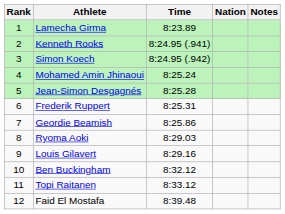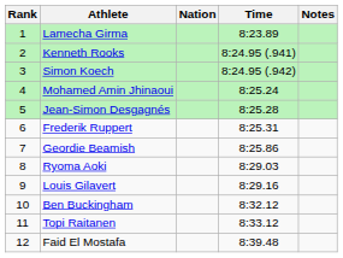 <table class="wikitable sortable" style="text-align:center">
 <tr>
 <th>Rank</th>
 <th>Athlete</th>
+<th>Nation</th>
 <th>Time</th>
-<th>Nation</th>
 <th>Notes</th>
 </tr>
 <tr bgcolor=bbf3bb>
 <td>1</td>
 <td align=left><a href='#'>Lamecha Girma</a></td>
+<td align=left></td>
 <td>8:23.89</td>
-<td align=left></td>
 <td></td>
 </tr>
 <tr bgcolor=bbf3bb>
 <td>2</td>
 <td align=left><a href='#'>Kenneth Rooks</a></td>
+<td align=left></td>
 <td>8:24.95 (.941)</td>
-<td align=left></td>
 <td></td>
 </tr>
 <tr bgcolor=bbf3bb>
 <td>3</td>
 <td align=left><a href='#'>Simon Koech</a></td>
+<td align=left></td>
 <td>8:24.95 (.942)</td>
-<td align=left></td>
 <td></td>
 </tr>
 <tr bgcolor=bbf3bb>
 <td>4</td>
 <td align=left><a href='#'>Mohamed Amin Jhinaoui</a></td>
+<td align=left></td>
 <td>8:25.24</td>
-<td align=left></td>
 <td></td>
 </tr>
 <tr bgcolor=bbf3bb>
 <td>5</td>
 <td align=left><a href='#'>Jean-Simon Desgagnés</a></td>
+<td align=left></td>
 <td>8:25.28</td>
-<td align=left></td>
 <td></td>
 </tr>
 <tr>
 <td>6</td>
 <td align=left><a href='#'>Frederik Ruppert</a></td>
+<td align=left></td>
 <td>8:25.31</td>
-<td align=left></td>
 <td></td>
 </tr>
 <tr>
 <td>7</td>
 <td align=left><a href='#'>Geordie Beamish</a></td>
+<td align=left></td>
 <td>8:25.86</td>
-<td align=left></td>
 <td></td>
 </tr>
 <tr>
 <td>8</td>
 <td align=left><a href='#'>Ryoma Aoki</a></td>
+<td align=left></td>
 <td>8:29.03</td>
-<td align=left></td>
 <td></td>
 </tr>
 <tr>
 <td>9</td>
 <td align=left><a href='#'>Louis Gilavert</a></td>
+<td align=left></td>
 <td>8:29.16</td>
-<td align=left></td>
 <td></td>
 </tr>
 <tr>
 <td>10</td>
 <td align=left><a href='#'>Ben Buckingham</a></td>
+<td align=left></td>
 <td>8:32.12</td>
-<td align=left></td>
 <td></td>
 </tr>
 <tr>
 <td>11</td>
 <td align=left><a href='#'>Topi Raitanen</a></td>
+<td align=left></td>
 <td>8:33.12</td>
-<td align=left></td>
 <td></td>
 </tr>
 <tr>
 <td>12</td>
 <td align=left>Faid El Mostafa</td>
+<td align=left></td>
 <td>8:39.48</td>
-<td align=left></td>
 <td></td>
 </tr>
 </table>
